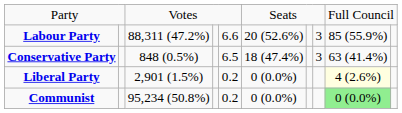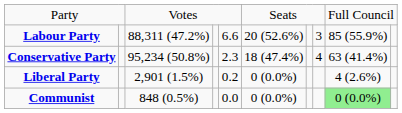 <table class=wikitable style="text-align:center;">
 <tr>
 <td colspan=2>Party</td>
 <td colspan=3>Votes</td>
 <td colspan=3>Seats</td>
 <td colspan=3>Full Council</td>
 </tr>
 <tr>
 <td><strong><a href='#'>Labour Party</a></strong></td>
 <td></td>
 <td>88,311 (47.2%)</td>
 <td></td>
 <td> 6.6</td>
 <td>20 (52.6%)</td>
 <td></td>
 <td> 3</td>
 <td>85 (55.9%)</td>
 <td></td>
 </tr>
 <tr>
 <td><strong><a href='#'>Conservative Party</a></strong></td>
 <td></td>
-<td>848 (0.5%)</td>
+<td>95,234 (50.8%)</td>
 <td></td>
-<td> 6.5</td>
+<td> 2.3</td>
 <td>18 (47.4%)</td>
 <td></td>
-<td> 3</td>
+<td> 4</td>
 <td>63 (41.4%)</td>
 <td></td>
 </tr>
 <tr>
 <td><strong><a href='#'>Liberal Party</a></strong></td>
 <td></td>
 <td>2,901 (1.5%)</td>
 <td></td>
 <td> 0.2</td>
 <td>0 (0.0%)</td>
 <td></td>
 <td></td>
-<td style="background: lightyellow;">4 (2.6%)</td>
+<td>4 (2.6%)</td>
 <td></td>
 </tr>
 <tr>
 <td><strong><a href='#'>Communist</a></strong></td>
 <td></td>
-<td>95,234 (50.8%)</td>
+<td>848 (0.5%)</td>
 <td></td>
-<td> 0.2</td>
+<td> 0.0</td>
 <td>0 (0.0%)</td>
 <td></td>
 <td></td>
 <td style="background: lightgreen;">0 (0.0%)</td>
 <td></td>
 </tr>
 </table>
